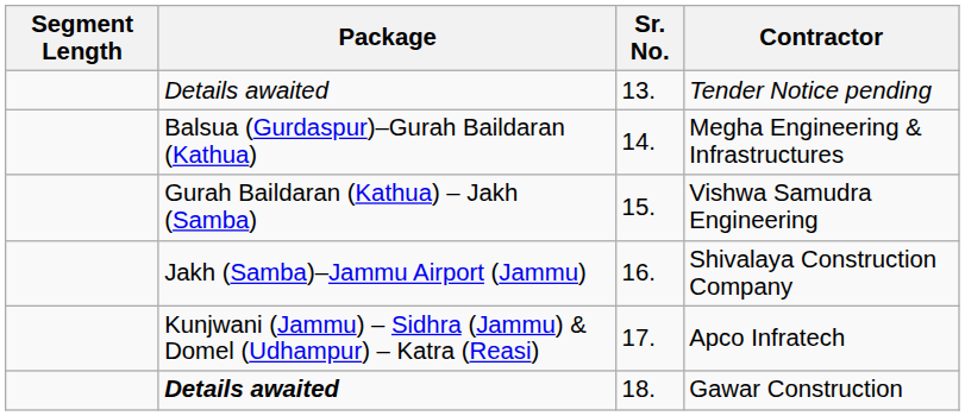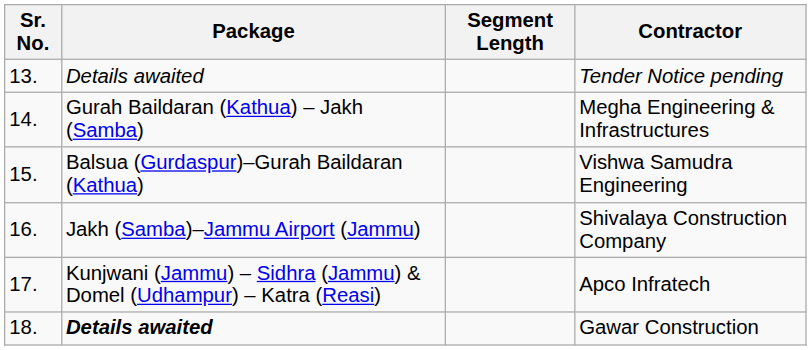 <table class= "sortable wikitable" width=50%>
 <tr>
+<th>Sr. No.</th>
+<th>Package</th>
 <th>Segment Length</th>
-<th>Package</th>
-<th>Sr. No.</th>
 <th>Contractor</th>
 </tr>
 <tr>
+<td>13.</td>
+<td><em>Details awaited</em></td>
 <td style="text-align:center;"></td>
-<td><em>Details awaited</em></td>
-<td>13.</td>
 <td><em>Tender Notice pending</em></td>
 </tr>
 <tr>
+<td>14.</td>
+<td>Gurah Baildaran (<a href='#'>Kathua</a>) – Jakh (<a href='#'>Samba</a>)</td>
 <td style="text-align:center;"></td>
-<td>Balsua (<a href='#'>Gurdaspur</a>)–Gurah Baildaran (<a href='#'>Kathua</a>)</td>
-<td>14.</td>
 <td>Megha Engineering & Infrastructures</td>
 </tr>
 <tr>
+<td>15.</td>
+<td>Balsua (<a href='#'>Gurdaspur</a>)–Gurah Baildaran (<a href='#'>Kathua</a>)</td>
 <td style="text-align:center;"></td>
-<td>Gurah Baildaran (<a href='#'>Kathua</a>) – Jakh (<a href='#'>Samba</a>)</td>
-<td>15.</td>
 <td>Vishwa Samudra Engineering</td>
 </tr>
 <tr>
+<td>16.</td>
+<td>Jakh (<a href='#'>Samba</a>)–<a href='#'>Jammu Airport</a> (<a href='#'>Jammu</a>)</td>
 <td style="text-align:center;"></td>
-<td>Jakh (<a href='#'>Samba</a>)–<a href='#'>Jammu Airport</a> (<a href='#'>Jammu</a>)</td>
-<td>16.</td>
 <td>Shivalaya Construction Company</td>
 </tr>
 <tr>
+<td>17.</td>
+<td>Kunjwani (<a href='#'>Jammu</a>) – <a href='#'>Sidhra</a> (<a href='#'>Jammu</a>) & Domel (<a href='#'>Udhampur</a>) – Katra (<a href='#'>Reasi</a>)</td>
 <td style="text-align:center;"></td>
-<td>Kunjwani (<a href='#'>Jammu</a>) – <a href='#'>Sidhra</a> (<a href='#'>Jammu</a>) & Domel (<a href='#'>Udhampur</a>) – Katra (<a href='#'>Reasi</a>)</td>
-<td>17.</td>
 <td>Apco Infratech</td>
 </tr>
 <tr>
+<td>18.</td>
+<td><strong><em>Details awaited</em></strong></td>
 <td style="text-align:center;"></td>
-<td><strong><em>Details awaited</em></strong></td>
-<td>18.</td>
 <td>Gawar Construction</td>
 </tr>
 </table>
